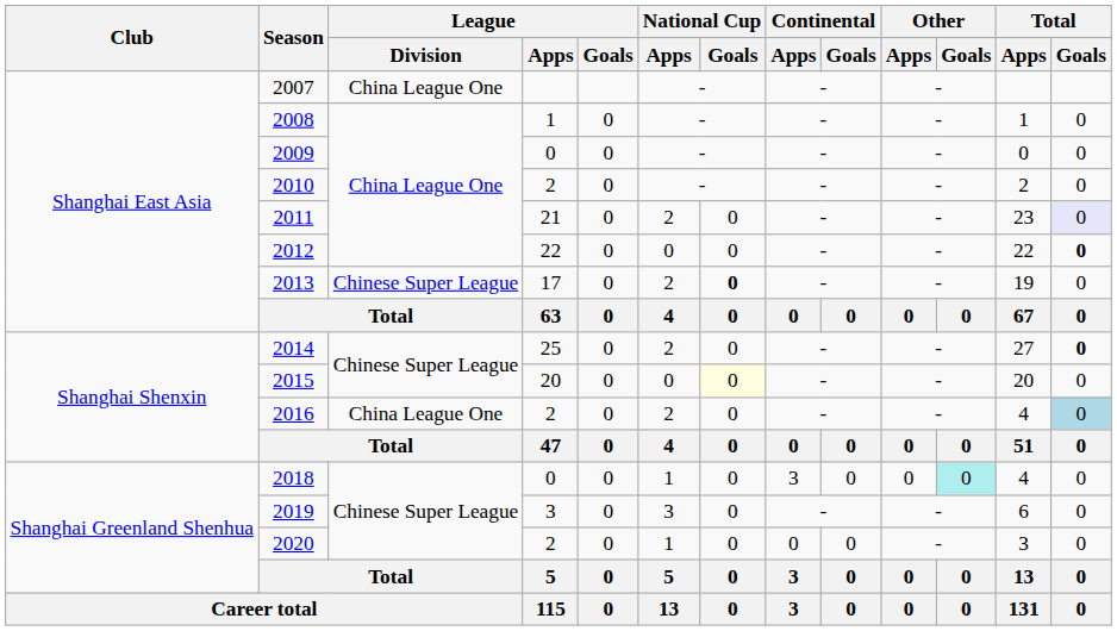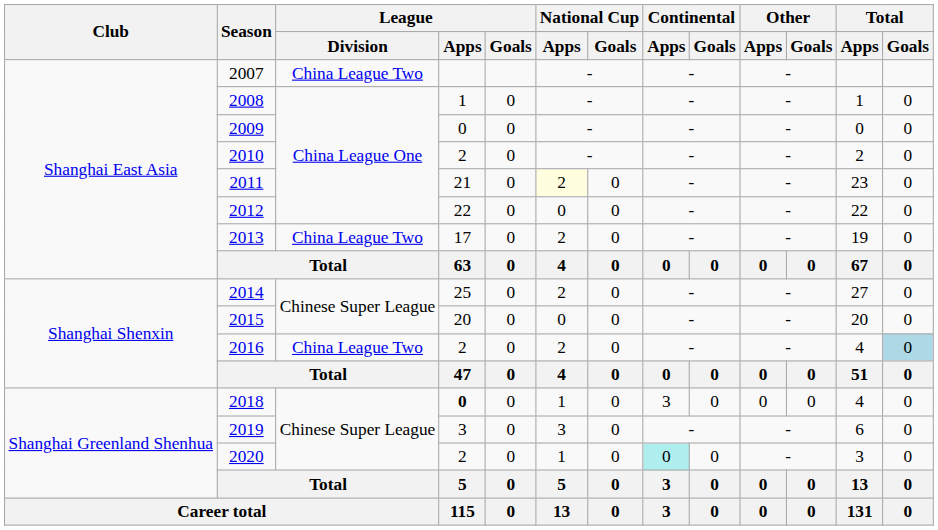 <table class="wikitable" style="text-align: center">
 <tr>
 <th rowspan="2">Club</th>
 <th rowspan="2">Season</th>
 <th colspan="3">League</th>
 <th colspan="2">National Cup</th>
 <th colspan="2">Continental</th>
 <th colspan="2">Other</th>
 <th colspan="2">Total</th>
 </tr>
 <tr>
 <th>Division</th>
 <th>Apps</th>
 <th>Goals</th>
 <th>Apps</th>
 <th>Goals</th>
 <th>Apps</th>
 <th>Goals</th>
 <th>Apps</th>
 <th>Goals</th>
 <th>Apps</th>
 <th>Goals</th>
 </tr>
 <tr>
 <td rowspan="8"><a href='#'>Shanghai East Asia</a></td>
 <td>2007</td>
-<td>China League One</td>
+<td><a href='#'>China League Two</a></td>
 <td></td>
 <td></td>
 <td colspan="2">-</td>
 <td colspan="2">-</td>
 <td colspan="2">-</td>
 <td></td>
 <td></td>
 </tr>
 <tr>
 <td><a href='#'>2008</a></td>
 <td rowspan="5"><a href='#'>China League One</a></td>
 <td>1</td>
 <td>0</td>
 <td colspan="2">-</td>
 <td colspan="2">-</td>
 <td colspan="2">-</td>
 <td>1</td>
 <td>0</td>
 </tr>
 <tr>
 <td><a href='#'>2009</a></td>
 <td>0</td>
 <td>0</td>
 <td colspan="2">-</td>
 <td colspan="2">-</td>
 <td colspan="2">-</td>
 <td>0</td>
 <td>0</td>
 </tr>
 <tr>
 <td><a href='#'>2010</a></td>
 <td>2</td>
 <td>0</td>
 <td colspan="2">-</td>
 <td colspan="2">-</td>
 <td colspan="2">-</td>
 <td>2</td>
 <td>0</td>
 </tr>
 <tr>
 <td><a href='#'>2011</a></td>
 <td>21</td>
 <td>0</td>
-<td>2</td>
+<td style="background: lightyellow;">2</td>
 <td>0</td>
 <td colspan="2">-</td>
 <td colspan="2">-</td>
 <td>23</td>
-<td style="background: lavender;">0</td>
+<td>0</td>
 </tr>
 <tr>
 <td><a href='#'>2012</a></td>
 <td>22</td>
 <td>0</td>
 <td>0</td>
 <td>0</td>
 <td colspan="2">-</td>
 <td colspan="2">-</td>
 <td>22</td>
-<td><strong>0</strong></td>
+<td>0</td>
 </tr>
 <tr>
 <td><a href='#'>2013</a></td>
-<td><a href='#'>Chinese Super League</a></td>
+<td><a href='#'>China League Two</a></td>
 <td>17</td>
 <td>0</td>
 <td>2</td>
-<td><strong>0</strong></td>
+<td>0</td>
 <td colspan="2">-</td>
 <td colspan="2">-</td>
 <td>19</td>
 <td>0</td>
 </tr>
 <tr>
 <th colspan="2"><strong>Total</strong></th>
 <th>63</th>
 <th>0</th>
 <th>4</th>
 <th>0</th>
 <th>0</th>
 <th>0</th>
 <th>0</th>
 <th>0</th>
 <th>67</th>
 <th>0</th>
 </tr>
 <tr>
 <td rowspan="4"><a href='#'>Shanghai Shenxin</a></td>
 <td><a href='#'>2014</a></td>
 <td rowspan="2">Chinese Super League</td>
 <td>25</td>
 <td>0</td>
 <td>2</td>
 <td>0</td>
 <td colspan="2">-</td>
 <td colspan="2">-</td>
 <td>27</td>
-<td><strong>0</strong></td>
+<td>0</td>
 </tr>
 <tr>
 <td><a href='#'>2015</a></td>
 <td>20</td>
 <td>0</td>
 <td>0</td>
-<td style="background: lightyellow;">0</td>
+<td>0</td>
 <td colspan="2">-</td>
 <td colspan="2">-</td>
 <td>20</td>
 <td>0</td>
 </tr>
 <tr>
 <td><a href='#'>2016</a></td>
-<td>China League One</td>
+<td><a href='#'>China League Two</a></td>
 <td>2</td>
 <td>0</td>
 <td>2</td>
 <td>0</td>
 <td colspan="2">-</td>
 <td colspan="2">-</td>
 <td>4</td>
 <td style="background: lightblue;">0</td>
 </tr>
 <tr>
 <th colspan="2"><strong>Total</strong></th>
 <th>47</th>
 <th>0</th>
 <th>4</th>
 <th>0</th>
 <th>0</th>
 <th>0</th>
 <th>0</th>
 <th>0</th>
 <th>51</th>
 <th>0</th>
 </tr>
 <tr>
 <td rowspan="4"><a href='#'>Shanghai Greenland Shenhua</a></td>
 <td><a href='#'>2018</a></td>
 <td rowspan="3">Chinese Super League</td>
-<td>0</td>
+<td><strong>0</strong></td>
 <td>0</td>
 <td>1</td>
 <td>0</td>
 <td>3</td>
 <td>0</td>
 <td>0</td>
-<td style="background: paleturquoise;">0</td>
+<td>0</td>
 <td>4</td>
 <td>0</td>
 </tr>
 <tr>
 <td><a href='#'>2019</a></td>
 <td>3</td>
 <td>0</td>
 <td>3</td>
 <td>0</td>
 <td colspan="2">-</td>
 <td colspan="2">-</td>
 <td>6</td>
 <td>0</td>
 </tr>
 <tr>
 <td><a href='#'>2020</a></td>
 <td>2</td>
 <td>0</td>
 <td>1</td>
 <td>0</td>
-<td>0</td>
+<td style="background: paleturquoise;">0</td>
 <td>0</td>
 <td colspan="2">-</td>
 <td>3</td>
 <td>0</td>
 </tr>
 <tr>
 <th colspan="2"><strong>Total</strong></th>
 <th>5</th>
 <th>0</th>
 <th>5</th>
 <th>0</th>
 <th>3</th>
 <th>0</th>
 <th>0</th>
 <th>0</th>
 <th>13</th>
 <th>0</th>
 </tr>
 <tr>
 <th colspan=3>Career total</th>
 <th>115</th>
 <th>0</th>
 <th>13</th>
 <th>0</th>
 <th>3</th>
 <th>0</th>
 <th>0</th>
 <th>0</th>
 <th>131</th>
 <th>0</th>
 </tr>
 </table>
